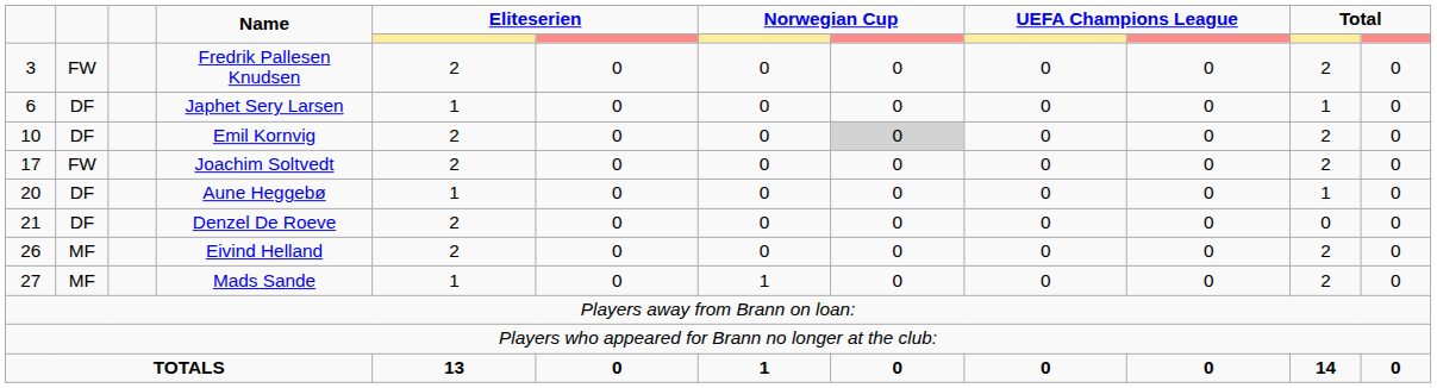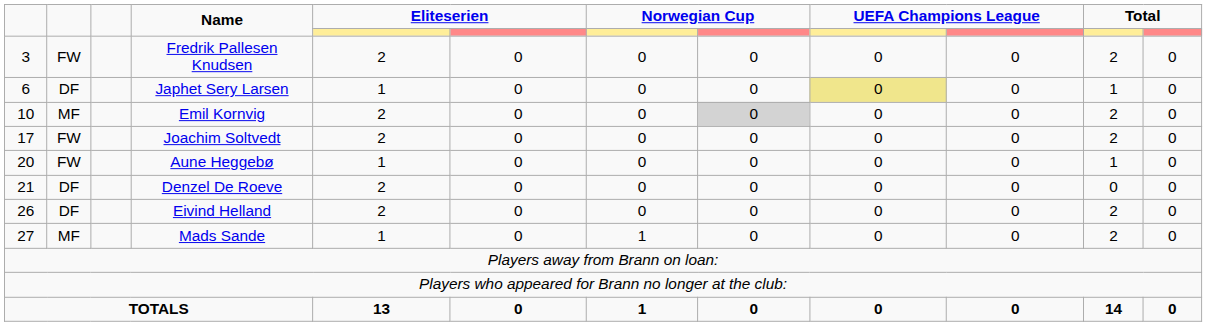 <table class="wikitable" style="font-size: 100%; text-align: center;">
 <tr>
 <td rowspan="2" width=40 align="center"><strong></strong></td>
 <td rowspan="2" width=40 align="center"><strong></strong></td>
 <td rowspan="2" width=40 align="center"><strong></strong></td>
 <td rowspan="2" width=200 align="center"><strong>Name</strong></td>
 <td colspan="2" align="center"><strong><a href='#'>Eliteserien</a></strong></td>
 <td colspan="2" align="center"><strong><a href='#'>Norwegian Cup</a></strong></td>
 <td colspan="2" align="center"><strong><a href='#'>UEFA Champions League</a></strong></td>
 <td colspan="2" align="center"><strong>Total</strong></td>
 </tr>
 <tr>
 <th width=150 style="background: #FFEE99"></th>
 <th width=150 style="background: #FF8888"></th>
 <th width=120 style="background: #FFEE99"></th>
 <th width=120 style="background: #FF8888"></th>
 <th width=150 style="background: #FFEE99"></th>
 <th width=150 style="background: #FF8888"></th>
 <th width=60 style="background: #FFEE99"></th>
 <th width=60 style="background: #FF8888"></th>
 </tr>
 <tr>
 <td>3</td>
 <td>FW</td>
 <td></td>
 <td><a href='#'>Fredrik Pallesen Knudsen</a></td>
 <td>2</td>
 <td>0</td>
 <td>0</td>
 <td>0</td>
 <td>0</td>
 <td>0</td>
 <td>2</td>
 <td>0</td>
 </tr>
 <tr>
 <td>6</td>
 <td>DF</td>
 <td></td>
 <td><a href='#'>Japhet Sery Larsen</a></td>
 <td>1</td>
 <td>0</td>
 <td>0</td>
 <td>0</td>
-<td>0</td>
+<td style="background: khaki;">0</td>
 <td>0</td>
 <td>1</td>
 <td>0</td>
 </tr>
 <tr>
 <td>10</td>
-<td>DF</td>
+<td>MF</td>
 <td></td>
 <td><a href='#'>Emil Kornvig</a></td>
 <td>2</td>
 <td>0</td>
 <td>0</td>
 <td style="background: lightgrey;">0</td>
 <td>0</td>
 <td>0</td>
 <td>2</td>
 <td>0</td>
 </tr>
 <tr>
 <td>17</td>
 <td>FW</td>
 <td></td>
 <td><a href='#'>Joachim Soltvedt</a></td>
 <td>2</td>
 <td>0</td>
 <td>0</td>
 <td>0</td>
 <td>0</td>
 <td>0</td>
 <td>2</td>
 <td>0</td>
 </tr>
 <tr>
 <td>20</td>
-<td>DF</td>
+<td>FW</td>
 <td></td>
 <td><a href='#'>Aune Heggebø</a></td>
 <td>1</td>
 <td>0</td>
 <td>0</td>
 <td>0</td>
 <td>0</td>
 <td>0</td>
 <td>1</td>
 <td>0</td>
 </tr>
 <tr>
 <td>21</td>
 <td>DF</td>
 <td></td>
 <td><a href='#'>Denzel De Roeve</a></td>
 <td>2</td>
 <td>0</td>
 <td>0</td>
 <td>0</td>
 <td>0</td>
 <td>0</td>
 <td>0</td>
 <td>0</td>
 </tr>
 <tr>
 <td>26</td>
-<td>MF</td>
+<td>DF</td>
 <td></td>
 <td><a href='#'>Eivind Helland</a></td>
 <td>2</td>
 <td>0</td>
 <td>0</td>
 <td>0</td>
 <td>0</td>
 <td>0</td>
 <td>2</td>
 <td>0</td>
 </tr>
 <tr>
 <td>27</td>
 <td>MF</td>
 <td></td>
 <td><a href='#'>Mads Sande</a></td>
 <td>1</td>
 <td>0</td>
 <td>1</td>
 <td>0</td>
 <td>0</td>
 <td>0</td>
 <td>2</td>
 <td>0</td>
 </tr>
 <tr>
 <td colspan="16"><em>Players away from Brann on loan:</em></td>
 </tr>
 <tr>
 <td colspan="16"><em>Players who appeared for Brann no longer at the club:</em></td>
 </tr>
 <tr>
 <td colspan="4"><strong>TOTALS</strong></td>
 <td><strong>13</strong></td>
 <td><strong>0</strong></td>
 <td><strong>1</strong></td>
 <td><strong>0</strong></td>
 <td><strong>0</strong></td>
 <td><strong>0</strong></td>
 <td><strong>14</strong></td>
 <td><strong>0</strong></td>
 </tr>
 </table>
